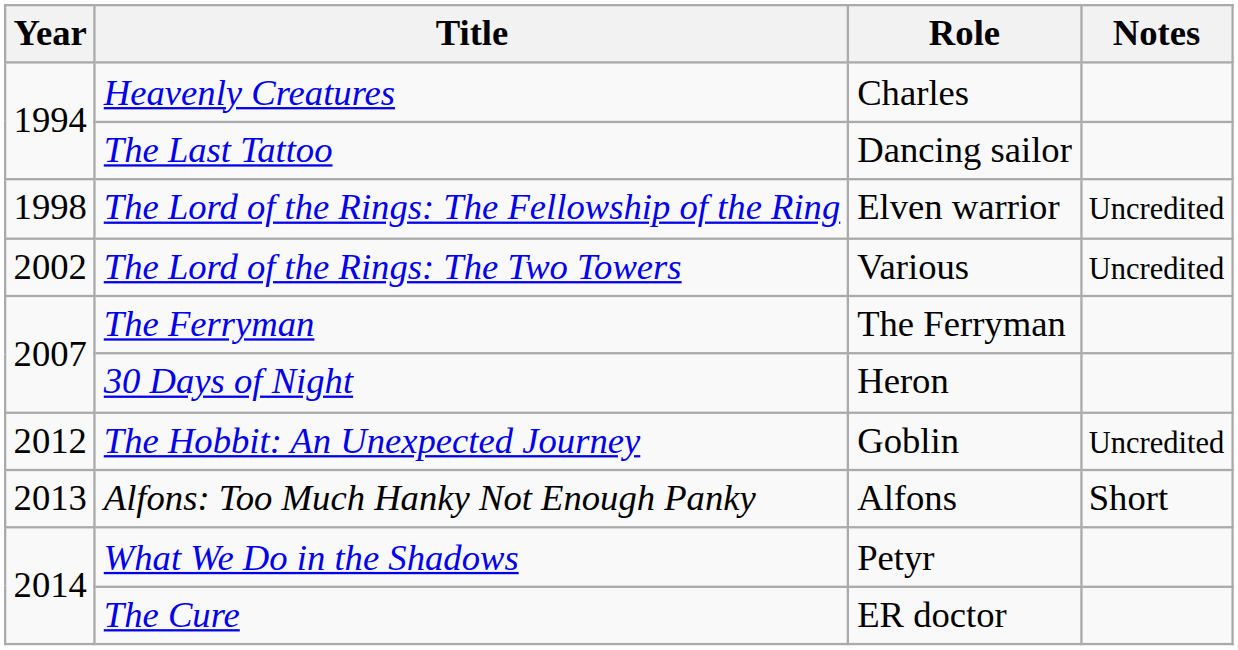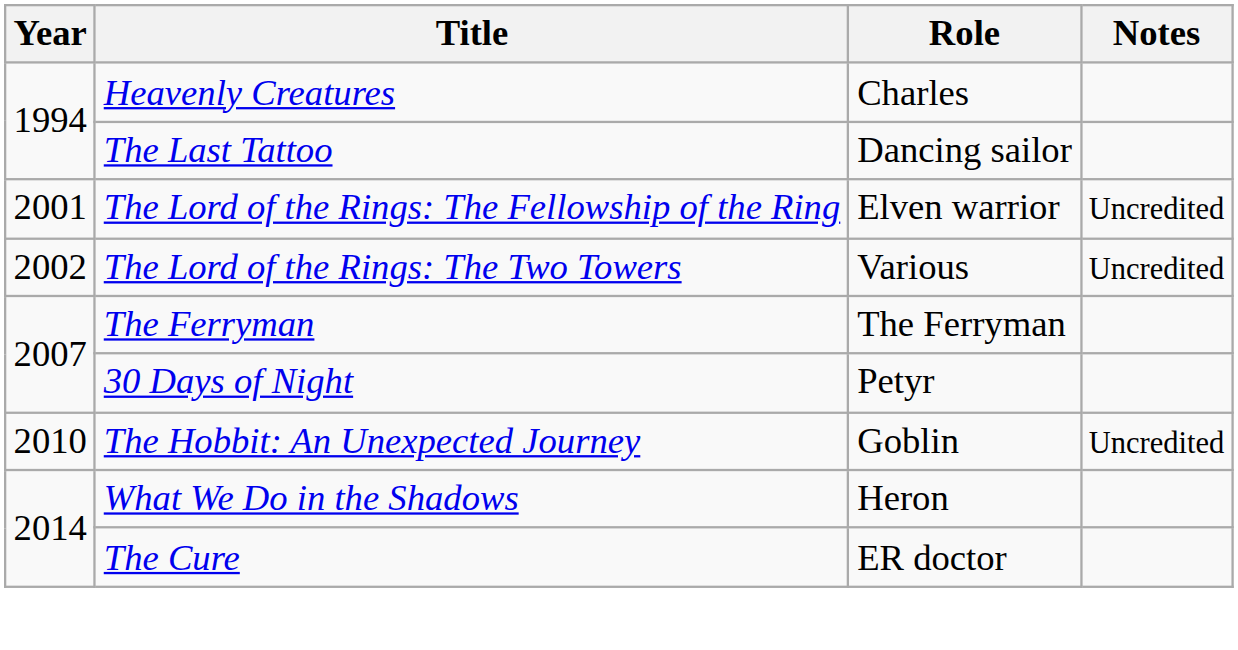 <table class="wikitable sortable">
 <tr>
 <th>Year</th>
 <th>Title</th>
 <th>Role</th>
 <th class="unsortable">Notes</th>
 </tr>
 <tr>
 <td rowspan=2>1994</td>
 <td><em><a href='#'>Heavenly Creatures</a></em></td>
 <td>Charles</td>
 <td></td>
 </tr>
 <tr>
 <td><em><a href='#'>The Last Tattoo</a></em></td>
 <td>Dancing sailor</td>
 <td></td>
 </tr>
 <tr>
-<td>1998</td>
+<td>2001</td>
 <td><em><a href='#'>The Lord of the Rings: The Fellowship of the Ring</a></em></td>
 <td>Elven warrior</td>
 <td><small>Uncredited</small></td>
 </tr>
 <tr>
 <td>2002</td>
 <td><em><a href='#'>The Lord of the Rings: The Two Towers</a></em></td>
 <td>Various</td>
 <td><small>Uncredited</small></td>
 </tr>
 <tr>
 <td rowspan=2>2007</td>
 <td><em><a href='#'>The Ferryman</a></em></td>
 <td>The Ferryman</td>
 <td></td>
 </tr>
 <tr>
 <td><em><a href='#'>30 Days of Night</a></em></td>
-<td>Heron</td>
+<td>Petyr</td>
 <td></td>
 </tr>
 <tr>
-<td>2012</td>
+<td>2010</td>
 <td><em><a href='#'>The Hobbit: An Unexpected Journey</a></em></td>
 <td>Goblin</td>
 <td><small>Uncredited</small></td>
 </tr>
 <tr>
-<td>2013</td>
-<td><em>Alfons: Too Much Hanky Not Enough Panky</em></td>
-<td>Alfons</td>
-<td>Short</td>
-</tr>
-<tr>
 <td rowspan=2>2014</td>
 <td><em><a href='#'>What We Do in the Shadows</a></em></td>
-<td>Petyr</td>
+<td>Heron</td>
 <td></td>
 </tr>
 <tr>
 <td><em><a href='#'>The Cure</a></em></td>
 <td>ER doctor</td>
 <td></td>
 </tr>
 </table>
